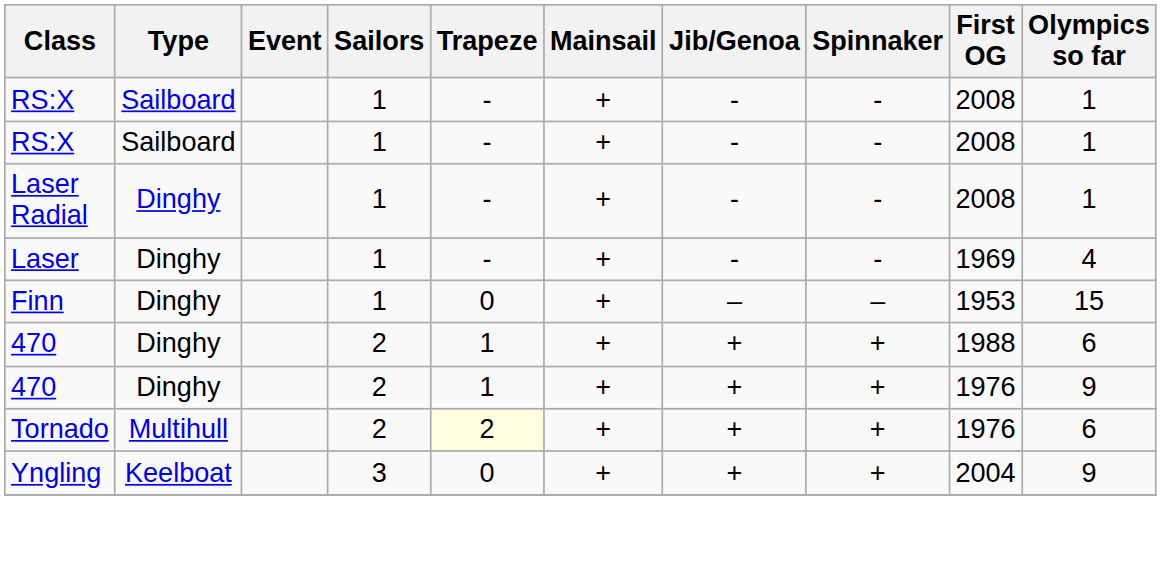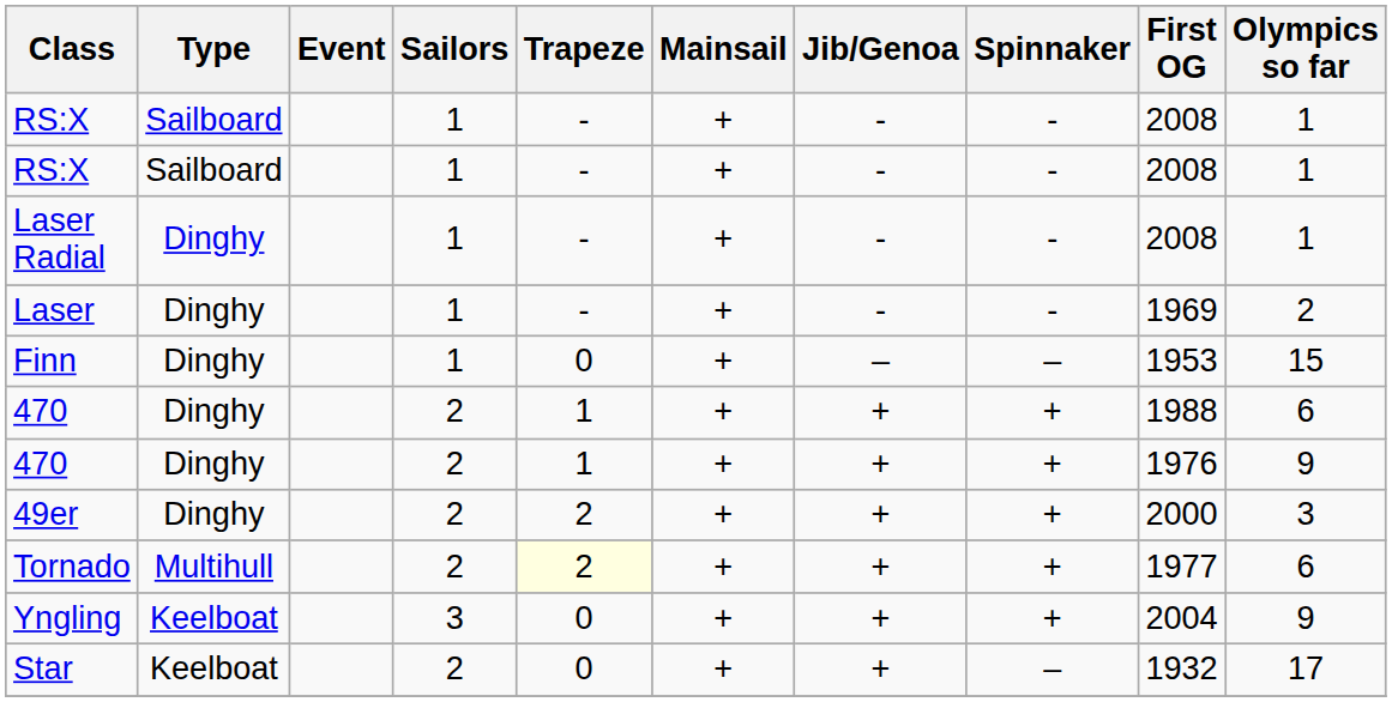 <table class="wikitable" style="text-align:center">
 <tr>
 <th>Class</th>
 <th>Type</th>
 <th>Event</th>
 <th>Sailors</th>
 <th>Trapeze</th>
 <th>Mainsail</th>
 <th>Jib/Genoa</th>
 <th>Spinnaker</th>
 <th>First OG</th>
 <th>Olympics so far</th>
 </tr>
 <tr>
 <td style="text-align:left"><a href='#'>RS:X</a></td>
 <td><a href='#'>Sailboard</a></td>
 <td></td>
 <td>1</td>
 <td>-</td>
 <td>+</td>
 <td>-</td>
 <td>-</td>
 <td>2008</td>
 <td>1</td>
 </tr>
 <tr>
 <td style="text-align:left"><a href='#'>RS:X</a></td>
 <td>Sailboard</td>
 <td></td>
 <td>1</td>
 <td>-</td>
 <td>+</td>
 <td>-</td>
 <td>-</td>
 <td>2008</td>
 <td>1</td>
 </tr>
 <tr>
 <td style="text-align:left"><a href='#'>Laser Radial</a></td>
 <td><a href='#'>Dinghy</a></td>
 <td></td>
 <td>1</td>
 <td>-</td>
 <td>+</td>
 <td>-</td>
 <td>-</td>
 <td>2008</td>
 <td>1</td>
 </tr>
 <tr>
 <td style="text-align:left"><a href='#'>Laser</a></td>
 <td>Dinghy</td>
 <td></td>
 <td>1</td>
 <td>-</td>
 <td>+</td>
 <td>-</td>
 <td>-</td>
 <td>1969</td>
-<td>4</td>
+<td>2</td>
 </tr>
 <tr>
 <td style="text-align:left"><a href='#'>Finn</a></td>
 <td>Dinghy</td>
 <td></td>
 <td>1</td>
 <td>0</td>
 <td>+</td>
 <td>–</td>
 <td>–</td>
 <td>1953</td>
 <td>15</td>
 </tr>
 <tr>
 <td style="text-align:left"><a href='#'>470</a></td>
 <td>Dinghy</td>
 <td></td>
 <td>2</td>
 <td>1</td>
 <td>+</td>
 <td>+</td>
 <td>+</td>
 <td>1988</td>
 <td>6</td>
 </tr>
 <tr>
 <td style="text-align:left"><a href='#'>470</a></td>
 <td>Dinghy</td>
 <td></td>
 <td>2</td>
 <td>1</td>
 <td>+</td>
 <td>+</td>
 <td>+</td>
 <td>1976</td>
 <td>9</td>
 </tr>
 <tr>
+<td style="text-align:left"><a href='#'>49er</a></td>
+<td>Dinghy</td>
+<td></td>
+<td>2</td>
+<td>2</td>
+<td>+</td>
+<td>+</td>
+<td>+</td>
+<td>2000</td>
+<td>3</td>
+</tr>
+<tr>
 <td style="text-align:left"><a href='#'>Tornado</a></td>
 <td><a href='#'>Multihull</a></td>
 <td></td>
 <td>2</td>
 <td style="background: lightyellow;">2</td>
 <td>+</td>
 <td>+</td>
 <td>+</td>
-<td>1976</td>
+<td>1977</td>
 <td>6</td>
 </tr>
 <tr>
 <td style="text-align:left"><a href='#'>Yngling</a></td>
 <td><a href='#'>Keelboat</a></td>
 <td></td>
 <td>3</td>
 <td>0</td>
 <td>+</td>
 <td>+</td>
 <td>+</td>
 <td>2004</td>
 <td>9</td>
 </tr>
 <tr>
+<td style="text-align:left"><a href='#'>Star</a></td>
+<td>Keelboat</td>
+<td></td>
+<td>2</td>
+<td>0</td>
+<td>+</td>
+<td>+</td>
+<td>–</td>
+<td>1932</td>
+<td>17</td>
+</tr>
+<tr>
 </tr>
 </table>
